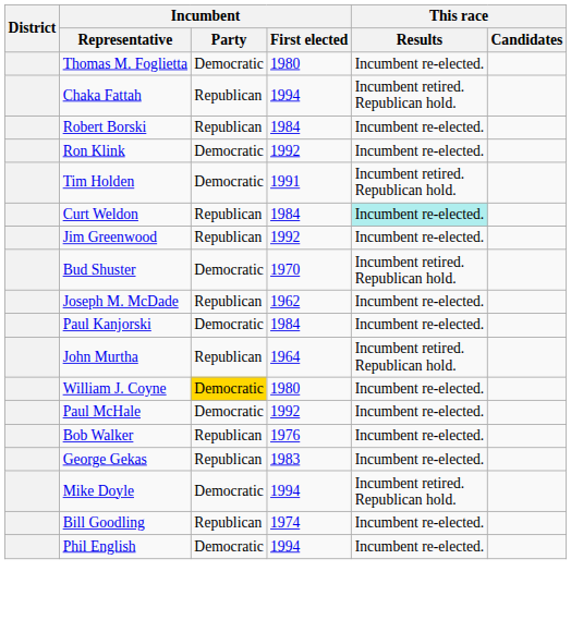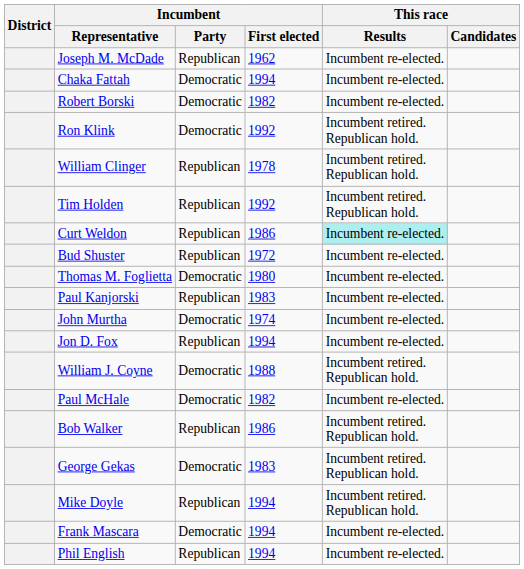 <table class=wikitable>
 <tr>
 <th rowspan=2>District</th>
 <th colspan=3>Incumbent</th>
 <th colspan=2>This race</th>
 </tr>
 <tr>
 <th>Representative</th>
 <th>Party</th>
 <th>First elected</th>
 <th>Results</th>
 <th>Candidates</th>
 </tr>
 <tr>
 <th></th>
+<td><a href='#'>Joseph M. McDade</a></td>
+<td>Republican</td>
+<td><a href='#'>1962</a></td>
+<td>Incumbent re-elected.</td>
+<td nowrap></td>
+</tr>
+<tr>
+<th></th>
+<td><a href='#'>Chaka Fattah</a></td>
+<td>Democratic</td>
+<td><a href='#'>1994</a></td>
+<td>Incumbent re-elected.</td>
+<td nowrap></td>
+</tr>
+<tr>
+<th></th>
+<td><a href='#'>Robert Borski</a></td>
+<td>Democratic</td>
+<td><a href='#'>1982</a></td>
+<td>Incumbent re-elected.</td>
+<td nowrap></td>
+</tr>
+<tr>
+<th></th>
+<td><a href='#'>Ron Klink</a></td>
+<td>Democratic</td>
+<td><a href='#'>1992</a></td>
+<td>Incumbent retired.<br>Republican hold.</td>
+<td nowrap></td>
+</tr>
+<tr>
+<th></th>
+<td><a href='#'>William Clinger</a></td>
+<td>Republican</td>
+<td><a href='#'>1978</a></td>
+<td>Incumbent retired.<br>Republican hold.</td>
+<td nowrap></td>
+</tr>
+<tr>
+<th></th>
+<td><a href='#'>Tim Holden</a></td>
+<td>Republican</td>
+<td><a href='#'>1992</a></td>
+<td>Incumbent retired.<br>Republican hold.</td>
+<td nowrap></td>
+</tr>
+<tr>
+<th></th>
+<td><a href='#'>Curt Weldon</a></td>
+<td>Republican</td>
+<td><a href='#'>1986</a></td>
+<td style="background: paleturquoise;">Incumbent re-elected.</td>
+<td nowrap></td>
+</tr>
+<tr>
+<th></th>
+<td><a href='#'>Bud Shuster</a></td>
+<td>Republican</td>
+<td><a href='#'>1972</a></td>
+<td>Incumbent re-elected.</td>
+<td nowrap></td>
+</tr>
+<tr>
+<th></th>
 <td><a href='#'>Thomas M. Foglietta</a></td>
 <td>Democratic</td>
 <td><a href='#'>1980</a></td>
 <td>Incumbent re-elected.</td>
 <td nowrap></td>
 </tr>
 <tr>
 <th></th>
-<td><a href='#'>Chaka Fattah</a></td>
+<td><a href='#'>Paul Kanjorski</a></td>
+<td>Republican</td>
+<td><a href='#'>1983</a></td>
+<td>Incumbent re-elected.</td>
+<td nowrap></td>
+</tr>
+<tr>
+<th></th>
+<td><a href='#'>John Murtha</a></td>
+<td>Democratic</td>
+<td><a href='#'>1974</a></td>
+<td>Incumbent re-elected.</td>
+<td nowrap></td>
+</tr>
+<tr>
+<th></th>
+<td><a href='#'>Jon D. Fox</a></td>
+<td>Republican</td>
+<td><a href='#'>1994</a></td>
+<td>Incumbent re-elected.</td>
+<td nowrap></td>
+</tr>
+<tr>
+<th></th>
+<td><a href='#'>William J. Coyne</a></td>
+<td>Democratic</td>
+<td><a href='#'>1988</a></td>
+<td>Incumbent retired.<br>Republican hold.</td>
+<td nowrap></td>
+</tr>
+<tr>
+<th></th>
+<td><a href='#'>Paul McHale</a></td>
+<td>Democratic</td>
+<td><a href='#'>1982</a></td>
+<td>Incumbent re-elected.</td>
+<td nowrap></td>
+</tr>
+<tr>
+<th></th>
+<td><a href='#'>Bob Walker</a></td>
+<td>Republican</td>
+<td><a href='#'>1986</a></td>
+<td>Incumbent retired.<br>Republican hold.</td>
+<td nowrap></td>
+</tr>
+<tr>
+<th></th>
+<td><a href='#'>George Gekas</a></td>
+<td>Democratic</td>
+<td><a href='#'>1983</a></td>
+<td>Incumbent retired.<br>Republican hold.</td>
+<td nowrap></td>
+</tr>
+<tr>
+<th></th>
+<td><a href='#'>Mike Doyle</a></td>
 <td>Republican</td>
 <td><a href='#'>1994</a></td>
 <td>Incumbent retired.<br>Republican hold.</td>
 <td nowrap></td>
 </tr>
 <tr>
 <th></th>
-<td><a href='#'>Robert Borski</a></td>
-<td>Republican</td>
-<td><a href='#'>1984</a></td>
-<td>Incumbent re-elected.</td>
-<td nowrap></td>
-</tr>
-<tr>
-<th></th>
-<td><a href='#'>Ron Klink</a></td>
-<td>Democratic</td>
-<td><a href='#'>1992</a></td>
-<td>Incumbent re-elected.</td>
-<td nowrap></td>
-</tr>
-<tr>
-<th></th>
-<td><a href='#'>Tim Holden</a></td>
-<td>Democratic</td>
-<td><a href='#'>1991</a></td>
-<td>Incumbent retired.<br>Republican hold.</td>
-<td nowrap></td>
-</tr>
-<tr>
-<th></th>
-<td><a href='#'>Curt Weldon</a></td>
-<td>Republican</td>
-<td><a href='#'>1984</a></td>
-<td style="background: paleturquoise;">Incumbent re-elected.</td>
-<td nowrap></td>
-</tr>
-<tr>
-<th></th>
-<td><a href='#'>Jim Greenwood</a></td>
-<td>Republican</td>
-<td><a href='#'>1992</a></td>
-<td>Incumbent re-elected.</td>
-<td nowrap></td>
-</tr>
-<tr>
-<th></th>
-<td><a href='#'>Bud Shuster</a></td>
-<td>Democratic</td>
-<td><a href='#'>1970</a></td>
-<td>Incumbent retired.<br>Republican hold.</td>
-<td nowrap></td>
-</tr>
-<tr>
-<th></th>
-<td><a href='#'>Joseph M. McDade</a></td>
-<td>Republican</td>
-<td><a href='#'>1962</a></td>
-<td>Incumbent re-elected.</td>
-<td nowrap></td>
-</tr>
-<tr>
-<th></th>
-<td><a href='#'>Paul Kanjorski</a></td>
-<td>Democratic</td>
-<td><a href='#'>1984</a></td>
-<td>Incumbent re-elected.</td>
-<td nowrap></td>
-</tr>
-<tr>
-<th></th>
-<td><a href='#'>John Murtha</a></td>
-<td>Republican</td>
-<td><a href='#'>1964</a></td>
-<td>Incumbent retired.<br>Republican hold.</td>
-<td nowrap></td>
-</tr>
-<tr>
-<th></th>
-<td><a href='#'>William J. Coyne</a></td>
-<td style="background: gold;">Democratic</td>
-<td><a href='#'>1980</a></td>
-<td>Incumbent re-elected.</td>
-<td nowrap></td>
-</tr>
-<tr>
-<th></th>
-<td><a href='#'>Paul McHale</a></td>
-<td>Democratic</td>
-<td><a href='#'>1992</a></td>
-<td>Incumbent re-elected.</td>
-<td nowrap></td>
-</tr>
-<tr>
-<th></th>
-<td><a href='#'>Bob Walker</a></td>
-<td>Republican</td>
-<td><a href='#'>1976</a></td>
-<td>Incumbent re-elected.</td>
-<td nowrap></td>
-</tr>
-<tr>
-<th></th>
-<td><a href='#'>George Gekas</a></td>
-<td>Republican</td>
-<td><a href='#'>1983</a></td>
-<td>Incumbent re-elected.</td>
-<td nowrap></td>
-</tr>
-<tr>
-<th></th>
-<td><a href='#'>Mike Doyle</a></td>
+<td><a href='#'>Frank Mascara</a></td>
 <td>Democratic</td>
 <td><a href='#'>1994</a></td>
-<td>Incumbent retired.<br>Republican hold.</td>
-<td nowrap></td>
-</tr>
-<tr>
-<th></th>
-<td><a href='#'>Bill Goodling</a></td>
-<td>Republican</td>
-<td><a href='#'>1974</a></td>
 <td>Incumbent re-elected.</td>
 <td nowrap></td>
 </tr>
 <tr>
 <th></th>
 <td><a href='#'>Phil English</a></td>
-<td>Democratic</td>
+<td>Republican</td>
 <td><a href='#'>1994</a></td>
 <td>Incumbent re-elected.</td>
 <td nowrap></td>
 </tr>
 </table>
